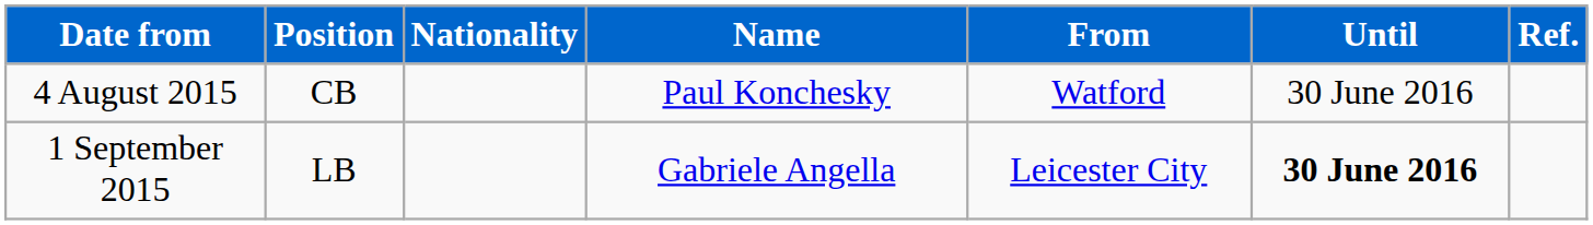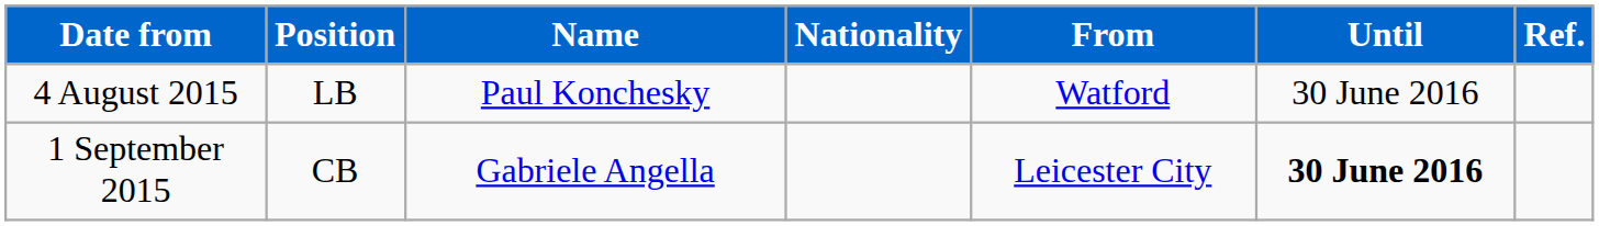 <table class="wikitable"  style="text-align:center; font-size:90%; ">
 <tr>
 <th style="background:#0066CC; color:#FFFFFF; width:100px;">Date from</th>
 <th style="background:#0066CC; color:#FFFFFF; width:50px;">Position</th>
+<th style="background:#0066CC; color:#FFFFFF; width:150px;">Name</th>
 <th style="background:#0066CC; color:#FFFFFF; width:50px;">Nationality</th>
-<th style="background:#0066CC; color:#FFFFFF; width:150px;">Name</th>
 <th style="background:#0066CC; color:#FFFFFF; width:110px;">From</th>
 <th style="background:#0066CC; color:#FFFFFF; width:100px;">Until</th>
 <th style="background:#0066CC; color:#FFFFFF; width:25px;">Ref.</th>
 </tr>
 <tr>
 <td>4 August 2015</td>
-<td>CB</td>
+<td>LB</td>
+<td><a href='#'>Paul Konchesky</a></td>
 <td></td>
-<td><a href='#'>Paul Konchesky</a></td>
 <td><a href='#'>Watford</a></td>
 <td>30 June 2016</td>
 <td></td>
 </tr>
 <tr>
 <td>1 September 2015</td>
-<td>LB</td>
+<td>CB</td>
+<td><a href='#'>Gabriele Angella</a></td>
 <td></td>
-<td><a href='#'>Gabriele Angella</a></td>
 <td><a href='#'>Leicester City</a></td>
 <td><strong>30 June 2016</strong></td>
 <td></td>
 </tr>
 </table>
